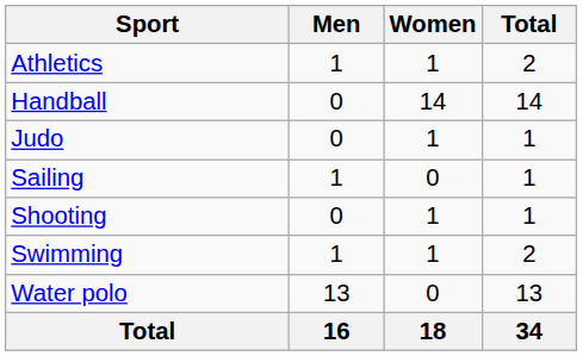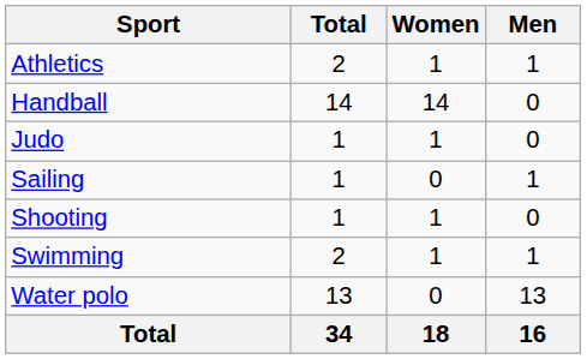 <table class="wikitable sortable" style="text-align:center;">
 <tr>
 <th width=180>Sport</th>
+<th width=55>Total</th>
+<th width=55>Women</th>
 <th width=55>Men</th>
-<th width=55>Women</th>
-<th width=55>Total</th>
 </tr>
 <tr>
 <td align=left><a href='#'>Athletics</a></td>
+<td>2</td>
 <td>1</td>
 <td>1</td>
-<td>2</td>
 </tr>
 <tr>
 <td align=left><a href='#'>Handball</a></td>
-<td>0</td>
 <td>14</td>
 <td>14</td>
+<td>0</td>
 </tr>
 <tr>
 <td align=left><a href='#'>Judo</a></td>
-<td>0</td>
 <td>1</td>
 <td>1</td>
+<td>0</td>
 </tr>
 <tr>
 <td align=left><a href='#'>Sailing</a></td>
 <td>1</td>
 <td>0</td>
 <td>1</td>
 </tr>
 <tr>
 <td align=left><a href='#'>Shooting</a></td>
-<td>0</td>
 <td>1</td>
 <td>1</td>
+<td>0</td>
 </tr>
 <tr>
 <td align=left><a href='#'>Swimming</a></td>
+<td>2</td>
 <td>1</td>
 <td>1</td>
-<td>2</td>
 </tr>
 <tr>
 <td align=left><a href='#'>Water polo</a></td>
 <td>13</td>
 <td>0</td>
 <td>13</td>
 </tr>
 <tr>
 <th>Total</th>
+<th>34</th>
+<th>18</th>
 <th>16</th>
-<th>18</th>
-<th>34</th>
 </tr>
 </table>
